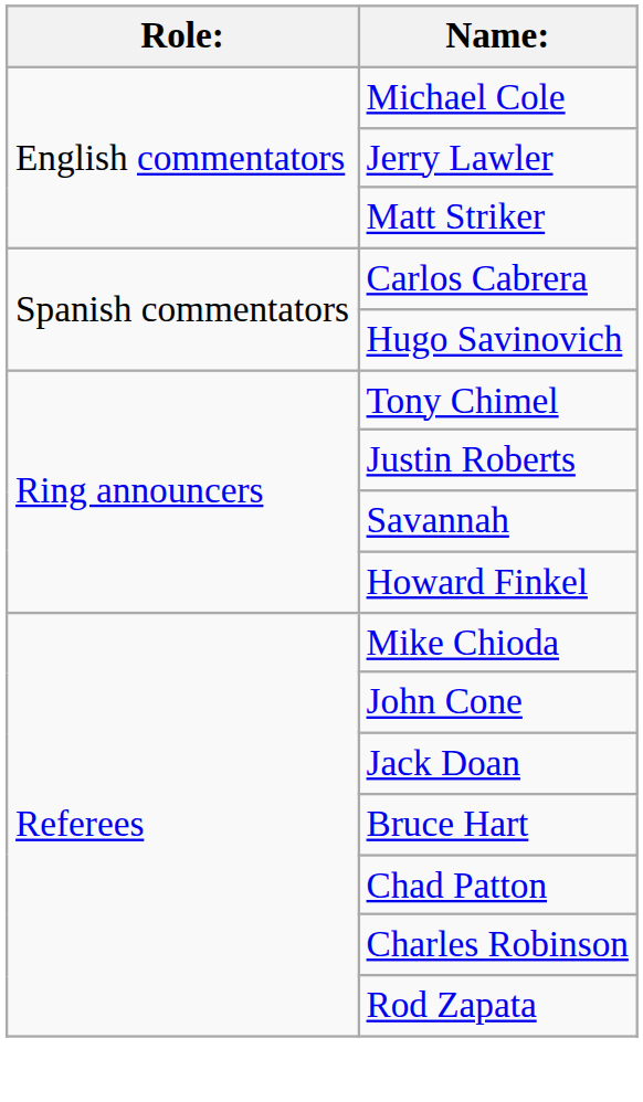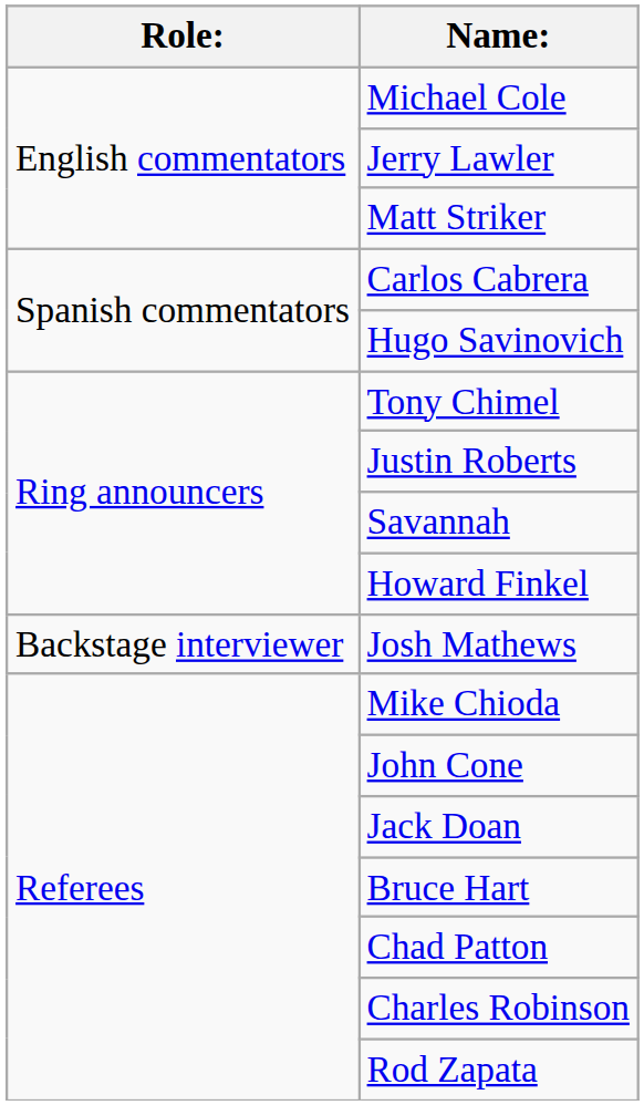 <table class=wikitable style="font-size:90%; margin: 0.5em 0 0.5em 1em; float: right; clear: right;">
 <tr>
 <th>Role:</th>
 <th>Name:</th>
 </tr>
 <tr>
 <td rowspan=3>English <a href='#'>commentators</a></td>
 <td><a href='#'>Michael Cole</a></td>
 </tr>
 <tr>
 <td><a href='#'>Jerry Lawler</a></td>
 </tr>
 <tr>
 <td><a href='#'>Matt Striker</a></td>
 </tr>
 <tr>
 <td rowspan=2>Spanish commentators</td>
 <td><a href='#'>Carlos Cabrera</a></td>
 </tr>
 <tr>
 <td><a href='#'>Hugo Savinovich</a></td>
 </tr>
 <tr>
 <td rowspan=4><a href='#'>Ring announcers</a></td>
 <td><a href='#'>Tony Chimel</a></td>
 </tr>
 <tr>
 <td><a href='#'>Justin Roberts</a></td>
 </tr>
 <tr>
 <td><a href='#'>Savannah</a> </td>
 </tr>
 <tr>
 <td><a href='#'>Howard Finkel</a> </td>
 </tr>
 <tr>
+<td>Backstage <a href='#'>interviewer</a></td>
+<td><a href='#'>Josh Mathews</a></td>
+</tr>
+<tr>
 <td rowspan=7><a href='#'>Referees</a></td>
 <td><a href='#'>Mike Chioda</a></td>
 </tr>
 <tr>
 <td><a href='#'>John Cone</a></td>
 </tr>
 <tr>
 <td><a href='#'>Jack Doan</a></td>
 </tr>
 <tr>
 <td><a href='#'>Bruce Hart</a></td>
 </tr>
 <tr>
 <td><a href='#'>Chad Patton</a></td>
 </tr>
 <tr>
 <td><a href='#'>Charles Robinson</a></td>
 </tr>
 <tr>
 <td><a href='#'>Rod Zapata</a></td>
 </tr>
 </table>
